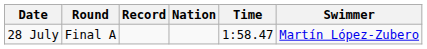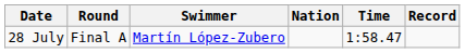 <table class="wikitable" style="text-align:center">
 <tr>
 <th>Date</th>
 <th>Round</th>
-<th>Record</th>
+<th>Swimmer</th>
 <th>Nation</th>
 <th>Time</th>
-<th>Swimmer</th>
+<th>Record</th>
 </tr>
 <tr>
 <td>28 July</td>
 <td>Final A</td>
-<td></td>
+<td align=left><a href='#'>Martín López-Zubero</a></td>
 <td align="left"></td>
 <td>1:58.47</td>
-<td align=left><a href='#'>Martín López-Zubero</a></td>
+<td></td>
 </tr>
 </table>
